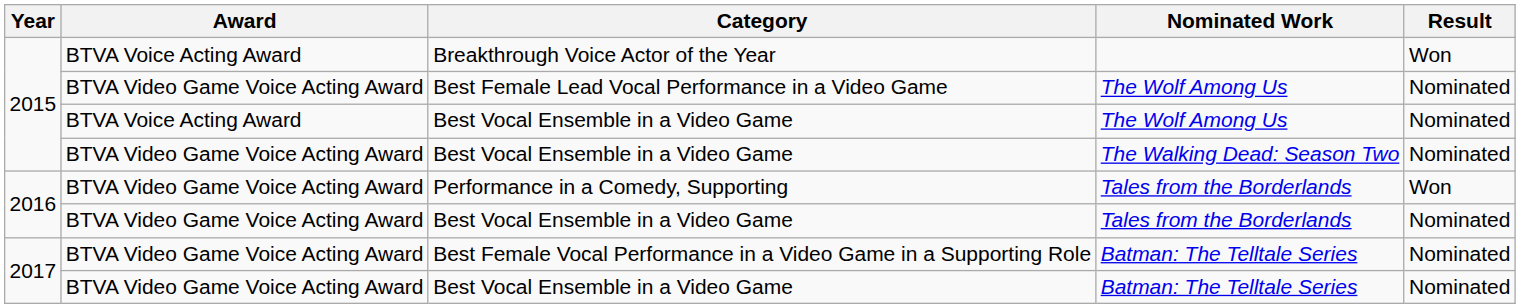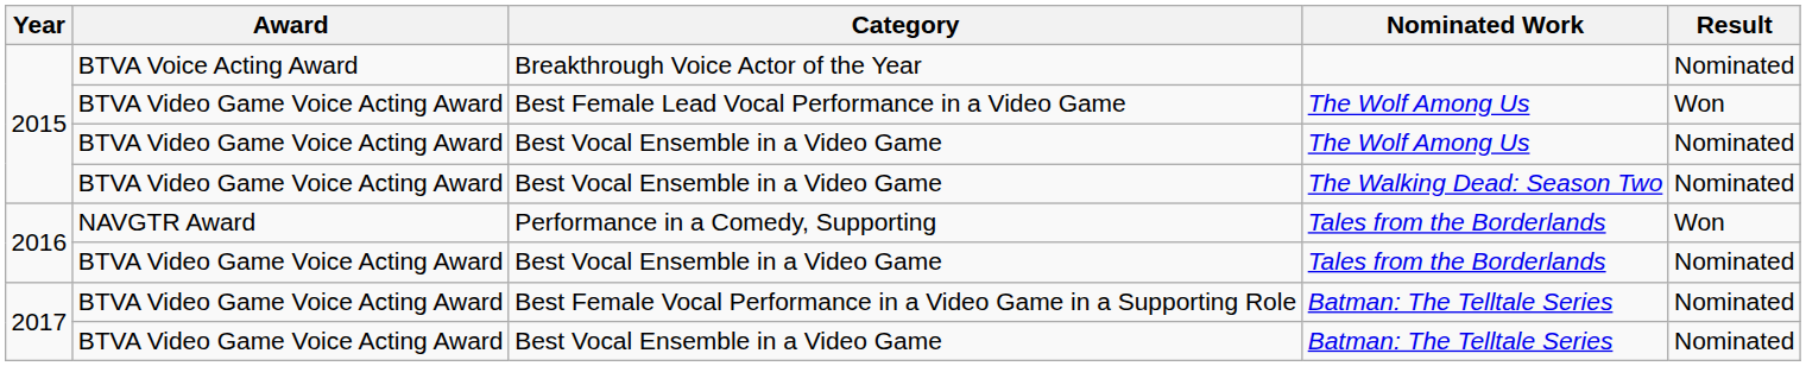 <table class="wikitable sortable">
 <tr>
 <th>Year</th>
 <th>Award</th>
 <th>Category</th>
 <th>Nominated Work</th>
 <th>Result</th>
 </tr>
 <tr>
 <td rowspan="4">2015</td>
 <td>BTVA Voice Acting Award</td>
 <td>Breakthrough Voice Actor of the Year</td>
 <td></td>
-<td>Won</td>
+<td>Nominated</td>
 </tr>
 <tr>
 <td>BTVA Video Game Voice Acting Award</td>
 <td>Best Female Lead Vocal Performance in a Video Game</td>
 <td><em><a href='#'>The Wolf Among Us</a></em></td>
-<td>Nominated</td>
+<td>Won</td>
 </tr>
 <tr>
-<td>BTVA Voice Acting Award</td>
+<td>BTVA Video Game Voice Acting Award</td>
 <td>Best Vocal Ensemble in a Video Game</td>
 <td><em><a href='#'>The Wolf Among Us</a></em></td>
 <td>Nominated</td>
 </tr>
 <tr>
 <td>BTVA Video Game Voice Acting Award</td>
 <td>Best Vocal Ensemble in a Video Game</td>
 <td><em><a href='#'>The Walking Dead: Season Two</a></em></td>
 <td>Nominated</td>
 </tr>
 <tr>
 <td rowspan="2">2016</td>
-<td>BTVA Video Game Voice Acting Award</td>
+<td>NAVGTR Award</td>
 <td>Performance in a Comedy, Supporting</td>
 <td><em><a href='#'>Tales from the Borderlands</a></em></td>
 <td>Won</td>
 </tr>
 <tr>
 <td>BTVA Video Game Voice Acting Award</td>
 <td>Best Vocal Ensemble in a Video Game</td>
 <td><em><a href='#'>Tales from the Borderlands</a></em></td>
 <td>Nominated</td>
 </tr>
 <tr>
 <td rowspan="2">2017</td>
 <td>BTVA Video Game Voice Acting Award</td>
 <td>Best Female Vocal Performance in a Video Game in a Supporting Role</td>
 <td><em><a href='#'>Batman: The Telltale Series</a></em></td>
 <td>Nominated</td>
 </tr>
 <tr>
 <td>BTVA Video Game Voice Acting Award</td>
 <td>Best Vocal Ensemble in a Video Game</td>
 <td><em><a href='#'>Batman: The Telltale Series</a></em></td>
 <td>Nominated</td>
 </tr>
 </table>
